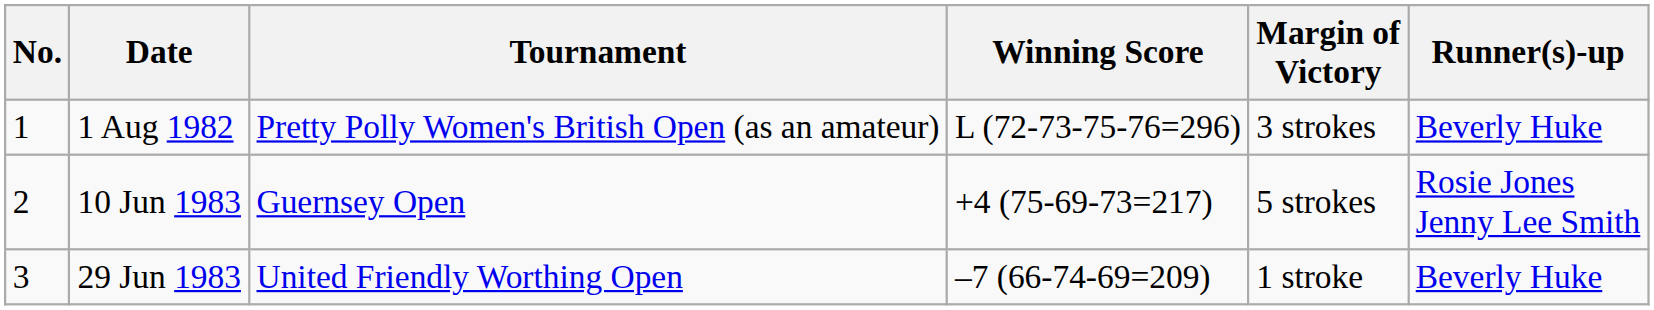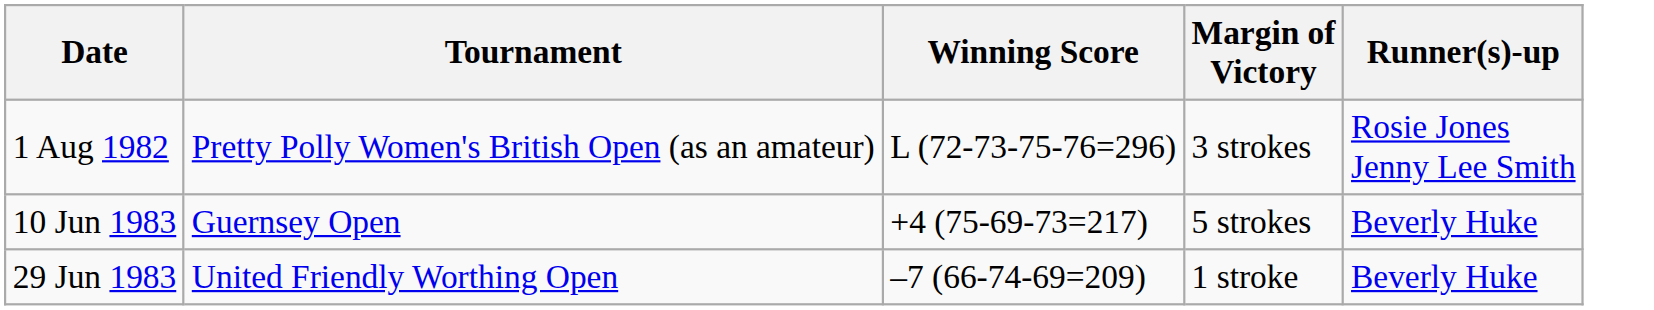 <table class="wikitable" style="font-size:95%;">
 <tr>
-<th>No.</th>
 <th>Date</th>
 <th>Tournament</th>
 <th>Winning Score</th>
 <th>Margin of<br>Victory</th>
 <th>Runner(s)-up</th>
 </tr>
 <tr>
-<td>1</td>
 <td>1 Aug <a href='#'>1982</a></td>
 <td><a href='#'>Pretty Polly Women's British Open</a> (as an amateur)</td>
 <td>L (72-73-75-76=296)</td>
 <td>3 strokes</td>
-<td> <a href='#'>Beverly Huke</a></td>
+<td> <a href='#'>Rosie Jones</a><br> <a href='#'>Jenny Lee Smith</a></td>
 </tr>
 <tr>
-<td>2</td>
 <td>10 Jun <a href='#'>1983</a></td>
 <td><a href='#'>Guernsey Open</a></td>
 <td>+4 (75-69-73=217)</td>
 <td>5 strokes</td>
-<td> <a href='#'>Rosie Jones</a><br> <a href='#'>Jenny Lee Smith</a></td>
+<td> <a href='#'>Beverly Huke</a></td>
 </tr>
 <tr>
-<td>3</td>
 <td>29 Jun <a href='#'>1983</a></td>
 <td><a href='#'>United Friendly Worthing Open</a></td>
 <td>–7 (66-74-69=209)</td>
 <td>1 stroke</td>
 <td> <a href='#'>Beverly Huke</a></td>
 </tr>
 </table>
